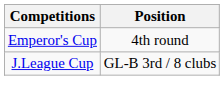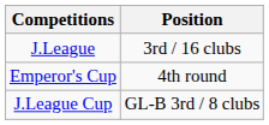 <table class="wikitable" style="text-align:center;">
 <tr>
 <th>Competitions</th>
 <th>Position</th>
+</tr>
+<tr>
+<td><a href='#'>J.League</a></td>
+<td>3rd / 16 clubs</td>
 </tr>
 <tr>
 <td><a href='#'>Emperor's Cup</a></td>
 <td>4th round</td>
 </tr>
 <tr>
 <td><a href='#'>J.League Cup</a></td>
 <td>GL-B 3rd / 8 clubs</td>
 </tr>
 </table>
